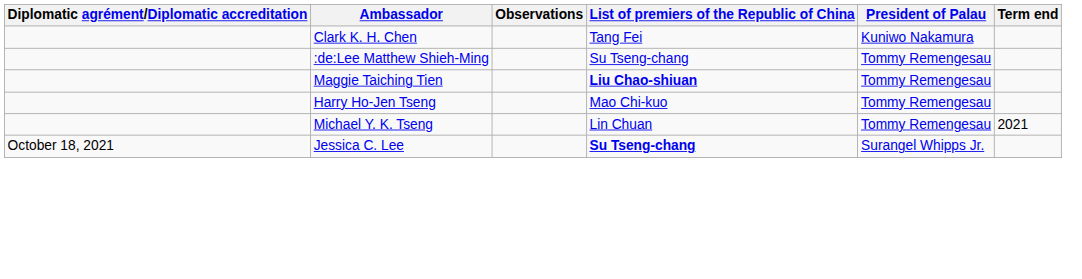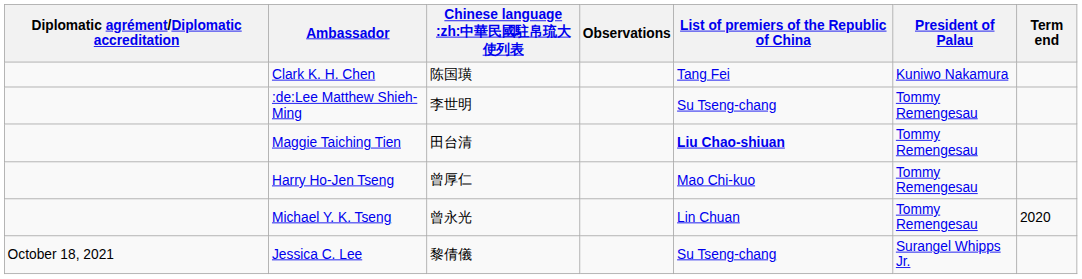 <table class="wikitable sortable">
 <tr>
 <th>Diplomatic <a href='#'>agrément</a>/<a href='#'>Diplomatic accreditation</a></th>
 <th><a href='#'>Ambassador</a></th>
+<th><a href='#'>Chinese language</a><br><a href='#'>:zh:中華民國駐帛琉大使列表</a></th>
 <th>Observations</th>
 <th><a href='#'>List of premiers of the Republic of China</a></th>
 <th><a href='#'>President of Palau</a></th>
 <th>Term end</th>
 </tr>
 <tr>
 <td></td>
 <td><a href='#'>Clark K. H. Chen</a></td>
+<td>陈国璜</td>
 <td></td>
 <td><a href='#'>Tang Fei</a></td>
 <td><a href='#'>Kuniwo Nakamura</a></td>
 <td></td>
 </tr>
 <tr>
 <td></td>
 <td><a href='#'>:de:Lee Matthew Shieh-Ming</a></td>
+<td>李世明</td>
 <td></td>
 <td><a href='#'>Su Tseng-chang</a></td>
 <td><a href='#'>Tommy Remengesau</a></td>
 <td></td>
 </tr>
 <tr>
 <td></td>
 <td><a href='#'>Maggie Taiching Tien</a></td>
+<td>田台清</td>
 <td></td>
 <td><strong><a href='#'>Liu Chao-shiuan</a></strong></td>
 <td><a href='#'>Tommy Remengesau</a></td>
 <td></td>
 </tr>
 <tr>
 <td></td>
 <td><a href='#'>Harry Ho-Jen Tseng</a></td>
+<td>曾厚仁</td>
 <td></td>
 <td><a href='#'>Mao Chi-kuo</a></td>
 <td><a href='#'>Tommy Remengesau</a></td>
 <td></td>
 </tr>
 <tr>
 <td></td>
 <td><a href='#'>Michael Y. K. Tseng</a></td>
+<td>曾永光</td>
 <td></td>
 <td><a href='#'>Lin Chuan</a></td>
 <td><a href='#'>Tommy Remengesau</a></td>
-<td>2021</td>
+<td>2020</td>
 </tr>
 <tr>
 <td>October 18, 2021</td>
 <td><a href='#'>Jessica C. Lee</a></td>
+<td>黎倩儀</td>
 <td></td>
-<td><strong><a href='#'>Su Tseng-chang</a></strong></td>
+<td><a href='#'>Su Tseng-chang</a></td>
 <td><a href='#'>Surangel Whipps Jr.</a></td>
 <td></td>
 </tr>
 </table>
